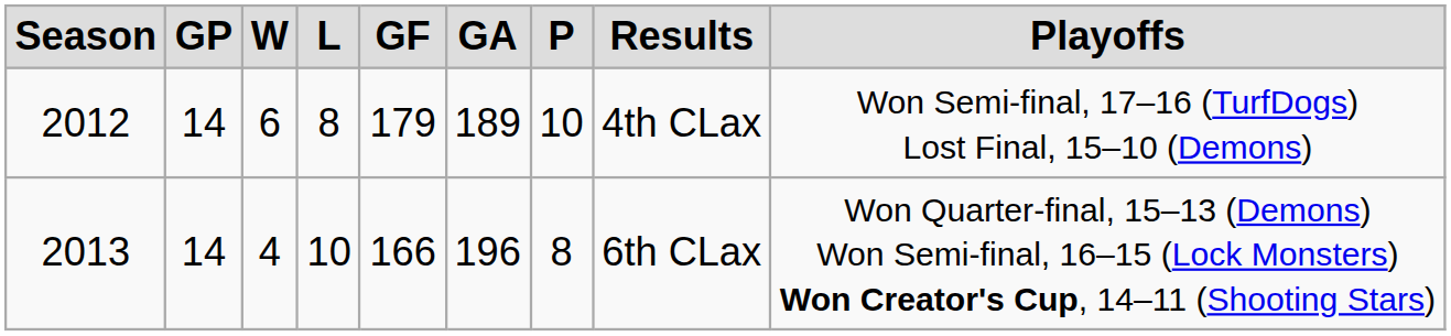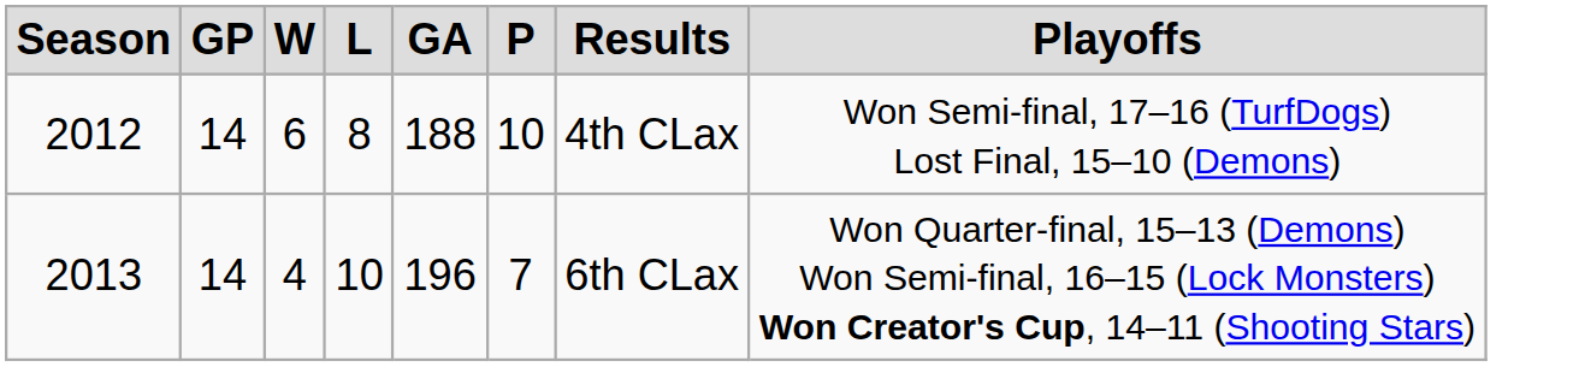 <table class="wikitable">
 <tr align="center"  bgcolor="#dddddd">
 <td><strong>Season</strong></td>
 <td><strong>GP</strong></td>
 <td><strong>W</strong></td>
 <td><strong>L</strong></td>
-<td><strong>GF</strong></td>
 <td><strong>GA</strong></td>
 <td><strong>P</strong></td>
 <td><strong>Results</strong></td>
 <td><strong>Playoffs</strong></td>
 </tr>
 <tr align="center">
 <td>2012</td>
 <td>14</td>
 <td>6</td>
 <td>8</td>
-<td>179</td>
-<td>189</td>
+<td>188</td>
 <td>10</td>
 <td>4th CLax</td>
 <td><small>Won Semi-final, 17–16 (<a href='#'>TurfDogs</a>)<br>Lost Final, 15–10 (<a href='#'>Demons</a>)</small></td>
 </tr>
 <tr align="center">
 <td>2013</td>
 <td>14</td>
 <td>4</td>
 <td>10</td>
-<td>166</td>
 <td>196</td>
-<td>8</td>
+<td>7</td>
 <td>6th CLax</td>
 <td><small>Won Quarter-final, 15–13 (<a href='#'>Demons</a>)<br>Won Semi-final, 16–15 (<a href='#'>Lock Monsters</a>)<br><strong>Won Creator's Cup</strong>, 14–11 (<a href='#'>Shooting Stars</a>)</small></td>
 </tr>
 </table>
